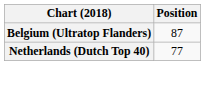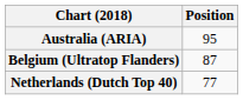 <table class="wikitable plainrowheaders" style="text-align:center">
 <tr>
 <th scope="col">Chart (2018)</th>
 <th scope="col">Position</th>
+</tr>
+<tr>
+<th scope="row">Australia (ARIA)</th>
+<td>95</td>
 </tr>
 <tr>
 <th scope="row">Belgium (Ultratop Flanders)</th>
 <td>87</td>
 </tr>
 <tr>
 <th scope="row">Netherlands (Dutch Top 40)</th>
 <td>77</td>
 </tr>
 </table>
